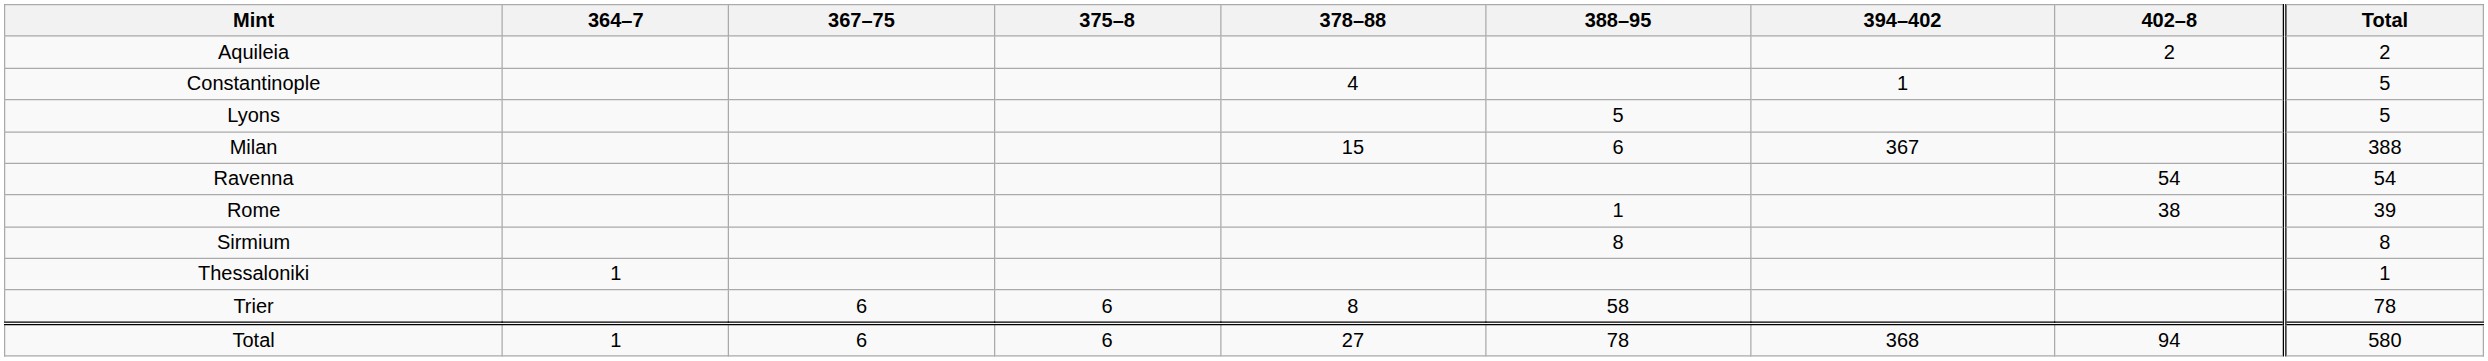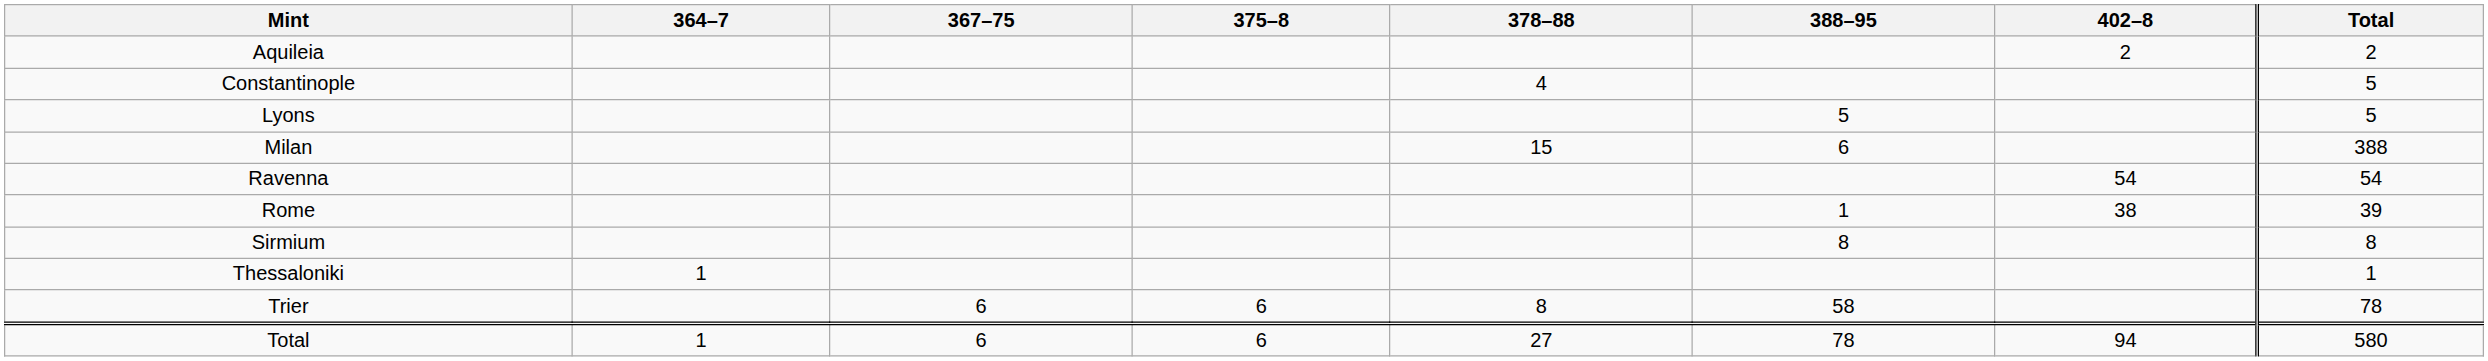 <table class="wikitable sortable" style="text-align:center;width:100%;margin:0">
 <tr>
 <th>Mint</th>
 <th class="unsortable">364–7</th>
 <th class="unsortable">367–75</th>
 <th class="unsortable">375–8</th>
 <th class="unsortable">378–88</th>
 <th class="unsortable">388–95</th>
-<th class="unsortable">394–402</th>
 <th class="unsortable">402–8</th>
 <th style="border-left:double;">Total</th>
 </tr>
 <tr>
 <td>Aquileia</td>
-<td></td>
 <td></td>
 <td></td>
 <td></td>
 <td></td>
 <td></td>
 <td>2</td>
 <td style="border-left:double;">2</td>
 </tr>
 <tr>
 <td>Constantinople</td>
 <td></td>
 <td></td>
 <td></td>
 <td>4</td>
 <td></td>
-<td>1</td>
 <td></td>
 <td style="border-left:double;">5</td>
 </tr>
 <tr>
 <td>Lyons</td>
 <td></td>
 <td></td>
 <td></td>
 <td></td>
 <td>5</td>
 <td></td>
-<td></td>
 <td style="border-left:double;">5</td>
 </tr>
 <tr>
 <td>Milan</td>
 <td></td>
 <td></td>
 <td></td>
 <td>15</td>
 <td>6</td>
-<td>367</td>
 <td></td>
 <td style="border-left:double;">388</td>
 </tr>
 <tr>
 <td>Ravenna</td>
-<td></td>
 <td></td>
 <td></td>
 <td></td>
 <td></td>
 <td></td>
 <td>54</td>
 <td style="border-left:double;">54</td>
 </tr>
 <tr>
 <td>Rome</td>
 <td></td>
 <td></td>
 <td></td>
 <td></td>
 <td>1</td>
-<td></td>
 <td>38</td>
 <td style="border-left:double;">39</td>
 </tr>
 <tr>
 <td>Sirmium</td>
 <td></td>
 <td></td>
 <td></td>
 <td></td>
 <td>8</td>
 <td></td>
-<td></td>
 <td style="border-left:double;">8</td>
 </tr>
 <tr>
 <td>Thessaloniki</td>
 <td>1</td>
-<td></td>
 <td></td>
 <td></td>
 <td></td>
 <td></td>
 <td></td>
 <td style="border-left:double;">1</td>
 </tr>
 <tr>
 <td>Trier</td>
 <td></td>
 <td>6</td>
 <td>6</td>
 <td>8</td>
 <td>58</td>
 <td></td>
-<td></td>
 <td style="border-left:double;">78</td>
 </tr>
 <tr class="sortbottom" style="border-top:double;">
 <td>Total</td>
 <td>1</td>
 <td>6</td>
 <td>6</td>
 <td>27</td>
 <td>78</td>
-<td>368</td>
 <td>94</td>
 <td style="border-left:double;">580</td>
 </tr>
 </table>
